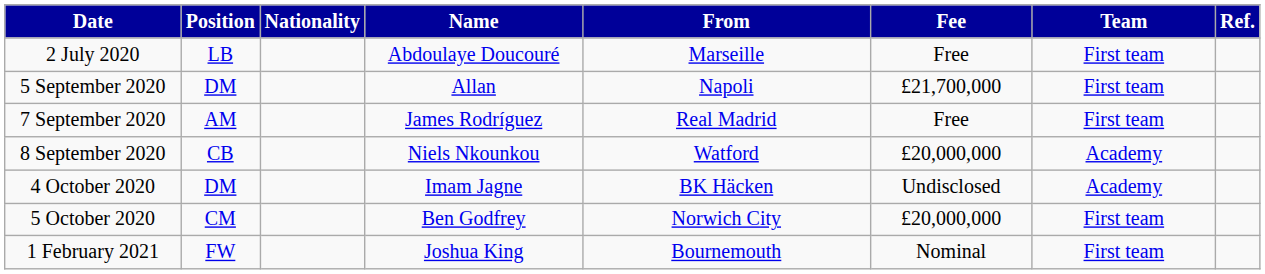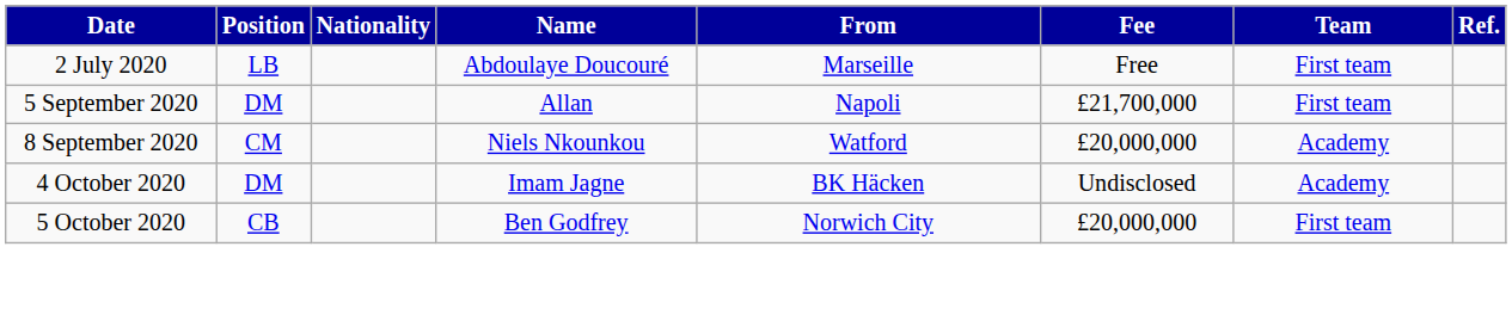 <table class="wikitable"  style="text-align:center; font-size:90%; ">
 <tr>
 <th style="background:#000099; color:#FFFFFF; width:120px;">Date</th>
 <th style="background:#000099; color:#FFFFFF; width:50px;">Position</th>
 <th style="background:#000099; color:#FFFFFF; width:50px;">Nationality</th>
 <th style="background:#000099; color:#FFFFFF; width:150px;">Name</th>
 <th style="background:#000099; color:#FFFFFF; width:200px;">From</th>
 <th style="background:#000099; color:#FFFFFF; width:110px;">Fee</th>
 <th style="background:#000099; color:#FFFFFF; width:125px;">Team</th>
 <th style="background:#000099; color:#FFFFFF; width:25px;">Ref.</th>
 </tr>
 <tr>
 <td>2 July 2020</td>
 <td><a href='#'>LB</a></td>
 <td></td>
 <td><a href='#'>Abdoulaye Doucouré</a></td>
 <td> <a href='#'>Marseille</a></td>
 <td>Free</td>
 <td><a href='#'>First team</a></td>
 <td></td>
 </tr>
 <tr>
 <td>5 September 2020</td>
 <td><a href='#'>DM</a></td>
 <td></td>
 <td><a href='#'>Allan</a></td>
 <td> <a href='#'>Napoli</a></td>
 <td>£21,700,000</td>
 <td><a href='#'>First team</a></td>
 <td></td>
 </tr>
 <tr>
-<td>7 September 2020</td>
-<td><a href='#'>AM</a></td>
-<td></td>
-<td><a href='#'>James Rodríguez</a></td>
-<td> <a href='#'>Real Madrid</a></td>
-<td>Free</td>
-<td><a href='#'>First team</a></td>
-<td></td>
-</tr>
-<tr>
 <td>8 September 2020</td>
-<td><a href='#'>CB</a></td>
+<td><a href='#'>CM</a></td>
 <td></td>
 <td><a href='#'>Niels Nkounkou</a></td>
 <td> <a href='#'>Watford</a></td>
 <td>£20,000,000</td>
 <td><a href='#'>Academy</a></td>
 <td></td>
 </tr>
 <tr>
 <td>4 October 2020</td>
 <td><a href='#'>DM</a></td>
 <td></td>
 <td><a href='#'>Imam Jagne</a></td>
 <td> <a href='#'>BK Häcken</a></td>
 <td>Undisclosed</td>
 <td><a href='#'>Academy</a></td>
 <td></td>
 </tr>
 <tr>
 <td>5 October 2020</td>
-<td><a href='#'>CM</a></td>
+<td><a href='#'>CB</a></td>
 <td></td>
 <td><a href='#'>Ben Godfrey</a></td>
 <td> <a href='#'>Norwich City</a></td>
 <td>£20,000,000</td>
 <td><a href='#'>First team</a></td>
 <td></td>
 </tr>
-<tr>
-<td>1 February 2021</td>
-<td><a href='#'>FW</a></td>
-<td></td>
-<td><a href='#'>Joshua King</a></td>
-<td> <a href='#'>Bournemouth</a></td>
-<td>Nominal</td>
-<td><a href='#'>First team</a></td>
-<td></td>
-</tr>
 </table>
